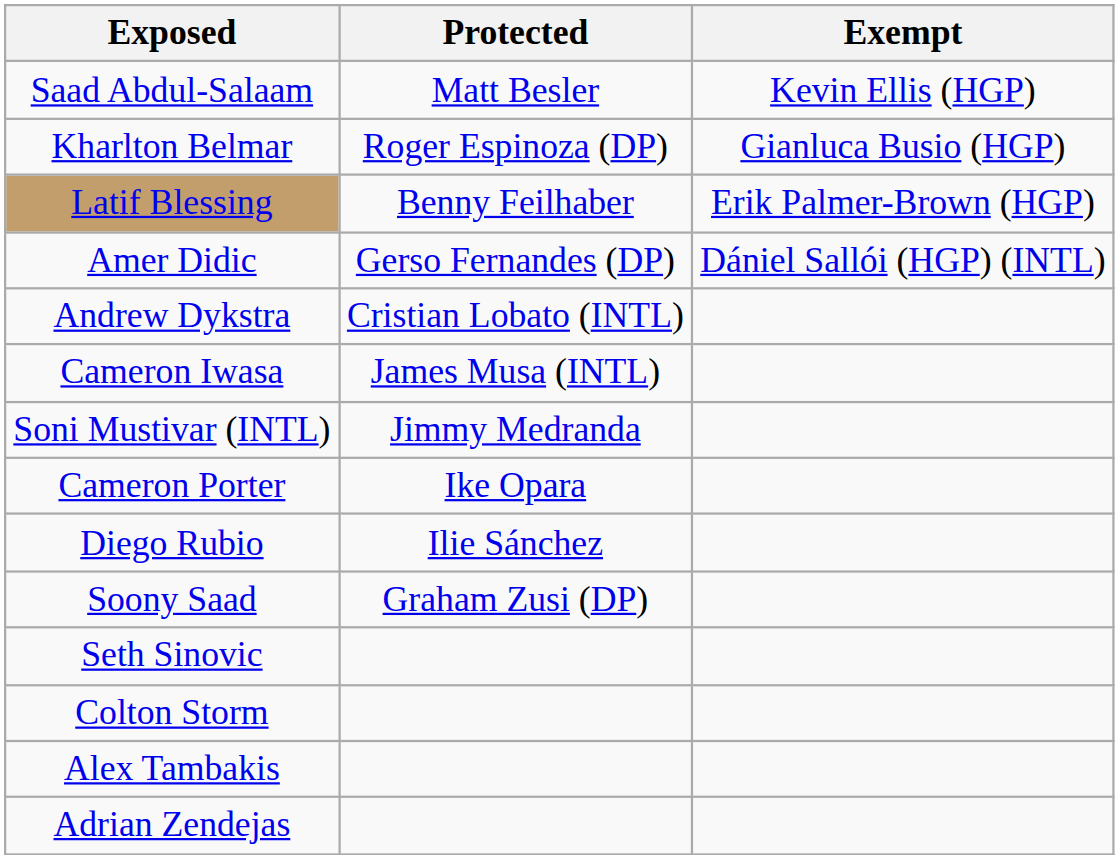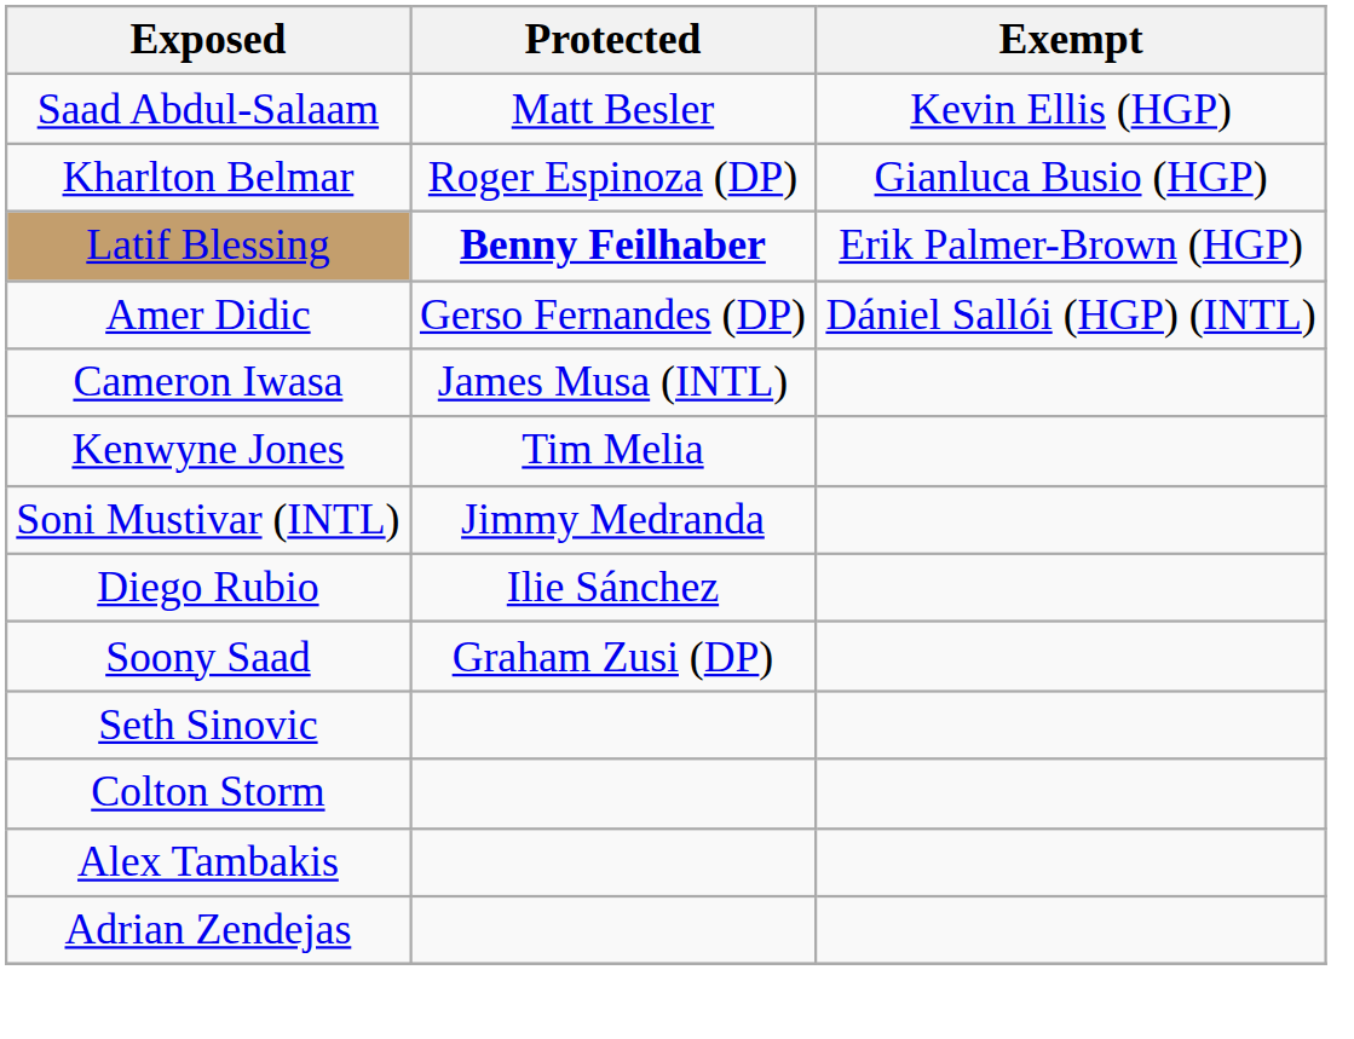 <table class="wikitable" style="text-align:center">
 <tr>
 <th>Exposed</th>
 <th>Protected</th>
 <th>Exempt</th>
 </tr>
 <tr>
 <td><a href='#'>Saad Abdul-Salaam</a></td>
 <td><a href='#'>Matt Besler</a></td>
 <td><a href='#'>Kevin Ellis</a> (<a href='#'>HGP</a>)</td>
 </tr>
 <tr>
 <td><a href='#'>Kharlton Belmar</a></td>
 <td><a href='#'>Roger Espinoza</a> (<a href='#'>DP</a>)</td>
 <td><a href='#'>Gianluca Busio</a> (<a href='#'>HGP</a>)</td>
 </tr>
 <tr>
 <td style="background: #C39E6D"><a href='#'>Latif Blessing</a></td>
-<td><a href='#'>Benny Feilhaber</a></td>
+<td><strong><a href='#'>Benny Feilhaber</a></strong></td>
 <td><a href='#'>Erik Palmer-Brown</a> (<a href='#'>HGP</a>)</td>
 </tr>
 <tr>
 <td><a href='#'>Amer Didic</a></td>
 <td><a href='#'>Gerso Fernandes</a> (<a href='#'>DP</a>)</td>
 <td><a href='#'>Dániel Sallói</a> (<a href='#'>HGP</a>) (<a href='#'>INTL</a>)</td>
 </tr>
 <tr>
-<td><a href='#'>Andrew Dykstra</a></td>
-<td><a href='#'>Cristian Lobato</a> (<a href='#'>INTL</a>)</td>
-<td></td>
-</tr>
-<tr>
 <td><a href='#'>Cameron Iwasa</a></td>
 <td><a href='#'>James Musa</a> (<a href='#'>INTL</a>)</td>
 <td></td>
 </tr>
 <tr>
-<td><a href='#'>Soni Mustivar</a> (<a href='#'>INTL</a>)</td>
-<td><a href='#'>Jimmy Medranda</a></td>
+<td><a href='#'>Kenwyne Jones</a></td>
+<td><a href='#'>Tim Melia</a></td>
 <td></td>
 </tr>
 <tr>
-<td><a href='#'>Cameron Porter</a></td>
-<td><a href='#'>Ike Opara</a></td>
+<td><a href='#'>Soni Mustivar</a> (<a href='#'>INTL</a>)</td>
+<td><a href='#'>Jimmy Medranda</a></td>
 <td></td>
 </tr>
 <tr>
 <td><a href='#'>Diego Rubio</a></td>
 <td><a href='#'>Ilie Sánchez</a></td>
 <td></td>
 </tr>
 <tr>
 <td><a href='#'>Soony Saad</a></td>
 <td><a href='#'>Graham Zusi</a> (<a href='#'>DP</a>)</td>
 <td></td>
 </tr>
 <tr>
 <td><a href='#'>Seth Sinovic</a></td>
 <td></td>
 <td></td>
 </tr>
 <tr>
 <td><a href='#'>Colton Storm</a></td>
 <td></td>
 <td></td>
 </tr>
 <tr>
 <td><a href='#'>Alex Tambakis</a></td>
 <td></td>
 <td></td>
 </tr>
 <tr>
 <td><a href='#'>Adrian Zendejas</a></td>
 <td></td>
 <td></td>
 </tr>
 <tr>
 </tr>
 </table>
